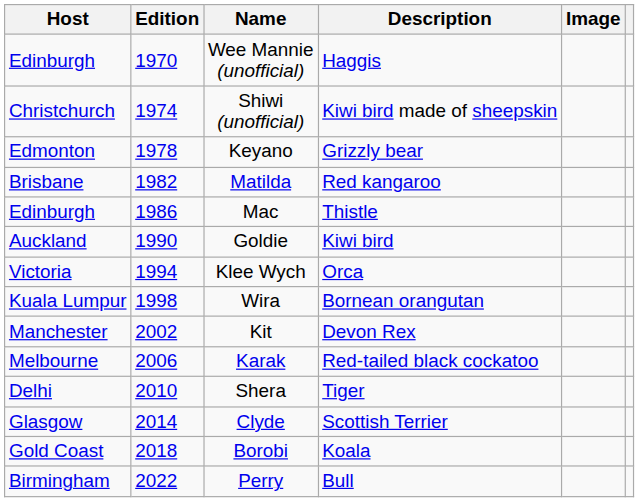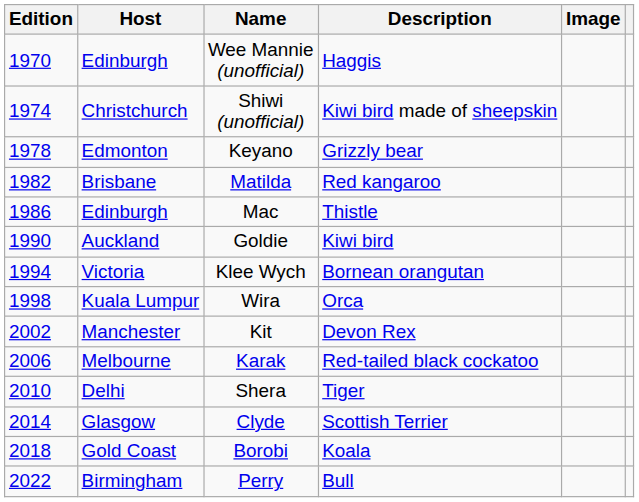 <table class="wikitable">
 <tr>
+<th>Edition</th>
 <th>Host</th>
-<th>Edition</th>
 <th>Name</th>
 <th>Description</th>
 <th>Image</th>
 <th></th>
 </tr>
 <tr>
+<td><a href='#'>1970</a></td>
 <td> <a href='#'>Edinburgh</a></td>
-<td><a href='#'>1970</a></td>
 <td style="text-align:center;">Wee Mannie<br><em>(unofficial)</em></td>
 <td><a href='#'>Haggis</a></td>
 <td></td>
 <td></td>
 </tr>
 <tr>
+<td><a href='#'>1974</a></td>
 <td> <a href='#'>Christchurch</a></td>
-<td><a href='#'>1974</a></td>
 <td style="text-align:center;">Shiwi<br><em>(unofficial)</em></td>
 <td><a href='#'>Kiwi bird</a> made of <a href='#'>sheepskin</a></td>
 <td></td>
 <td></td>
 </tr>
 <tr>
+<td><a href='#'>1978</a></td>
 <td> <a href='#'>Edmonton</a></td>
-<td><a href='#'>1978</a></td>
 <td style="text-align:center;">Keyano</td>
 <td><a href='#'>Grizzly bear</a></td>
 <td></td>
 <td></td>
 </tr>
 <tr>
+<td><a href='#'>1982</a></td>
 <td> <a href='#'>Brisbane</a></td>
-<td><a href='#'>1982</a></td>
 <td style="text-align:center;"><a href='#'>Matilda</a></td>
 <td><a href='#'>Red kangaroo</a></td>
 <td></td>
 <td></td>
 </tr>
 <tr>
+<td><a href='#'>1986</a></td>
 <td> <a href='#'>Edinburgh</a></td>
-<td><a href='#'>1986</a></td>
 <td style="text-align:center;">Mac</td>
 <td><a href='#'>Thistle</a></td>
 <td></td>
 <td></td>
 </tr>
 <tr>
+<td><a href='#'>1990</a></td>
 <td> <a href='#'>Auckland</a></td>
-<td><a href='#'>1990</a></td>
 <td style="text-align:center;">Goldie</td>
 <td><a href='#'>Kiwi bird</a></td>
 <td></td>
 <td></td>
 </tr>
 <tr>
+<td><a href='#'>1994</a></td>
 <td> <a href='#'>Victoria</a></td>
-<td><a href='#'>1994</a></td>
 <td style="text-align:center;">Klee Wych</td>
+<td><a href='#'>Bornean orangutan</a></td>
+<td></td>
+<td></td>
+</tr>
+<tr>
+<td><a href='#'>1998</a></td>
+<td> <a href='#'>Kuala Lumpur</a></td>
+<td style="text-align:center;">Wira</td>
 <td><a href='#'>Orca</a></td>
 <td></td>
 <td></td>
 </tr>
 <tr>
-<td> <a href='#'>Kuala Lumpur</a></td>
-<td><a href='#'>1998</a></td>
-<td style="text-align:center;">Wira</td>
-<td><a href='#'>Bornean orangutan</a></td>
-<td></td>
-<td></td>
-</tr>
-<tr>
+<td><a href='#'>2002</a></td>
 <td> <a href='#'>Manchester</a></td>
-<td><a href='#'>2002</a></td>
 <td style="text-align:center;">Kit</td>
 <td><a href='#'>Devon Rex</a></td>
 <td></td>
 <td></td>
 </tr>
 <tr>
+<td><a href='#'>2006</a></td>
 <td> <a href='#'>Melbourne</a></td>
-<td><a href='#'>2006</a></td>
 <td style="text-align:center;"><a href='#'>Karak</a></td>
 <td><a href='#'>Red-tailed black cockatoo</a></td>
 <td></td>
 <td></td>
 </tr>
 <tr>
+<td><a href='#'>2010</a></td>
 <td> <a href='#'>Delhi</a></td>
-<td><a href='#'>2010</a></td>
 <td style="text-align:center;">Shera</td>
 <td><a href='#'>Tiger</a></td>
 <td></td>
 <td></td>
 </tr>
 <tr>
+<td><a href='#'>2014</a></td>
 <td> <a href='#'>Glasgow</a></td>
-<td><a href='#'>2014</a></td>
 <td style="text-align:center;"><a href='#'>Clyde</a></td>
 <td><a href='#'>Scottish Terrier</a></td>
 <td></td>
 <td></td>
 </tr>
 <tr>
+<td><a href='#'>2018</a></td>
 <td> <a href='#'>Gold Coast</a></td>
-<td><a href='#'>2018</a></td>
 <td style="text-align:center;"><a href='#'>Borobi</a></td>
 <td><a href='#'>Koala</a></td>
 <td></td>
 <td></td>
 </tr>
 <tr>
+<td><a href='#'>2022</a></td>
 <td> <a href='#'>Birmingham</a></td>
-<td><a href='#'>2022</a></td>
 <td style="text-align:center;"><a href='#'>Perry</a></td>
 <td><a href='#'>Bull</a></td>
 <td></td>
 <td></td>
 </tr>
 </table>
